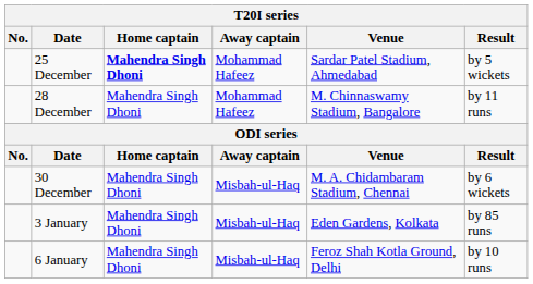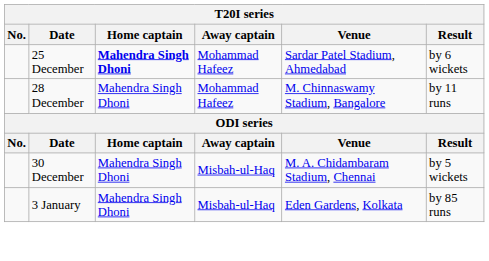 <table class="wikitable">
 <tr>
 <th colspan="6">T20I series</th>
 </tr>
 <tr>
 <th>No.</th>
 <th>Date</th>
 <th>Home captain</th>
 <th>Away captain</th>
 <th>Venue</th>
 <th>Result</th>
 </tr>
 <tr>
 <td></td>
 <td>25 December</td>
 <td><strong><a href='#'>Mahendra Singh Dhoni</a></strong></td>
 <td><a href='#'>Mohammad Hafeez</a></td>
 <td><a href='#'>Sardar Patel Stadium</a>, <a href='#'>Ahmedabad</a></td>
-<td> by 5 wickets</td>
+<td> by 6 wickets</td>
 </tr>
 <tr>
 <td></td>
 <td>28 December</td>
 <td><a href='#'>Mahendra Singh Dhoni</a></td>
 <td><a href='#'>Mohammad Hafeez</a></td>
 <td><a href='#'>M. Chinnaswamy Stadium</a>, <a href='#'>Bangalore</a></td>
 <td> by 11 runs</td>
 </tr>
 <tr>
 <th colspan="6">ODI series</th>
 </tr>
 <tr>
 <th>No.</th>
 <th>Date</th>
 <th>Home captain</th>
 <th>Away captain</th>
 <th>Venue</th>
 <th>Result</th>
 </tr>
 <tr>
 <td></td>
 <td>30 December</td>
 <td><a href='#'>Mahendra Singh Dhoni</a></td>
 <td><a href='#'>Misbah-ul-Haq</a></td>
 <td><a href='#'>M. A. Chidambaram Stadium</a>, <a href='#'>Chennai</a></td>
-<td> by 6 wickets</td>
+<td> by 5 wickets</td>
 </tr>
 <tr>
 <td></td>
 <td>3 January</td>
 <td><a href='#'>Mahendra Singh Dhoni</a></td>
 <td><a href='#'>Misbah-ul-Haq</a></td>
 <td><a href='#'>Eden Gardens</a>, <a href='#'>Kolkata</a></td>
 <td> by 85 runs</td>
 </tr>
-<tr>
-<td></td>
-<td>6 January</td>
-<td><a href='#'>Mahendra Singh Dhoni</a></td>
-<td><a href='#'>Misbah-ul-Haq</a></td>
-<td><a href='#'>Feroz Shah Kotla Ground</a>, <a href='#'>Delhi</a></td>
-<td> by 10 runs</td>
-</tr>
 </table>
